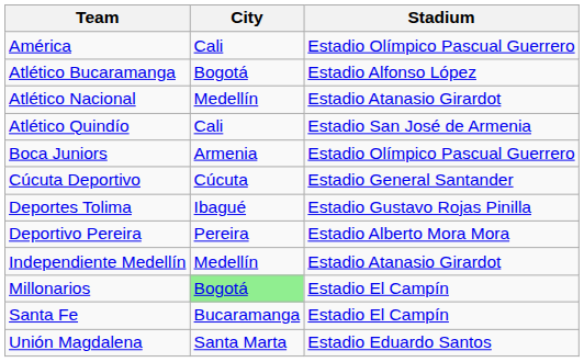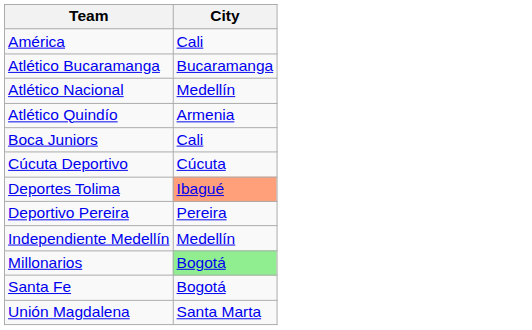 <table class="wikitable sortable" style="font-size:100%">
 <tr>
 <th>Team</th>
 <th>City</th>
-<th>Stadium</th>
 </tr>
 <tr>
 <td><a href='#'>América</a></td>
 <td><a href='#'>Cali</a></td>
-<td><a href='#'>Estadio Olímpico Pascual Guerrero</a></td>
 </tr>
 <tr>
 <td><a href='#'>Atlético Bucaramanga</a></td>
-<td><a href='#'>Bogotá</a></td>
-<td><a href='#'>Estadio Alfonso López</a></td>
+<td><a href='#'>Bucaramanga</a></td>
 </tr>
 <tr>
 <td><a href='#'>Atlético Nacional</a></td>
 <td><a href='#'>Medellín</a></td>
-<td><a href='#'>Estadio Atanasio Girardot</a></td>
 </tr>
 <tr>
 <td><a href='#'>Atlético Quindío</a></td>
-<td><a href='#'>Cali</a></td>
-<td><a href='#'>Estadio San José de Armenia</a></td>
+<td><a href='#'>Armenia</a></td>
 </tr>
 <tr>
 <td><a href='#'>Boca Juniors</a></td>
-<td><a href='#'>Armenia</a></td>
-<td><a href='#'>Estadio Olímpico Pascual Guerrero</a></td>
+<td><a href='#'>Cali</a></td>
 </tr>
 <tr>
 <td><a href='#'>Cúcuta Deportivo</a></td>
 <td><a href='#'>Cúcuta</a></td>
-<td><a href='#'>Estadio General Santander</a></td>
 </tr>
 <tr>
 <td><a href='#'>Deportes Tolima</a></td>
-<td><a href='#'>Ibagué</a></td>
-<td><a href='#'>Estadio Gustavo Rojas Pinilla</a></td>
+<td style="background: lightsalmon;"><a href='#'>Ibagué</a></td>
 </tr>
 <tr>
 <td><a href='#'>Deportivo Pereira</a></td>
 <td><a href='#'>Pereira</a></td>
-<td><a href='#'>Estadio Alberto Mora Mora</a></td>
 </tr>
 <tr>
 <td><a href='#'>Independiente Medellín</a></td>
 <td><a href='#'>Medellín</a></td>
-<td><a href='#'>Estadio Atanasio Girardot</a></td>
 </tr>
 <tr>
 <td><a href='#'>Millonarios</a></td>
 <td style="background: lightgreen;"><a href='#'>Bogotá</a></td>
-<td><a href='#'>Estadio El Campín</a></td>
 </tr>
 <tr>
 <td><a href='#'>Santa Fe</a></td>
-<td><a href='#'>Bucaramanga</a></td>
-<td><a href='#'>Estadio El Campín</a></td>
+<td><a href='#'>Bogotá</a></td>
 </tr>
 <tr>
 <td><a href='#'>Unión Magdalena</a></td>
 <td><a href='#'>Santa Marta</a></td>
-<td><a href='#'>Estadio Eduardo Santos</a></td>
 </tr>
 </table>
